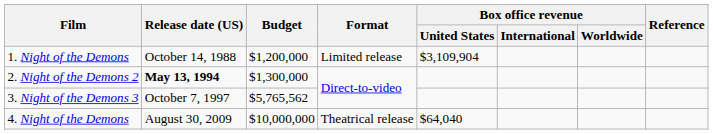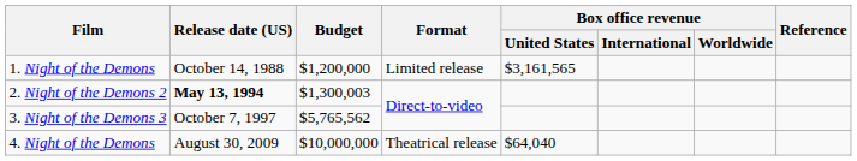 <table class="wikitable">
 <tr>
 <th rowspan="2">Film</th>
 <th rowspan="2">Release date (US)</th>
 <th rowspan="2">Budget</th>
 <th rowspan="2">Format</th>
 <th colspan="3">Box office revenue</th>
 <th rowspan="2">Reference</th>
 </tr>
 <tr>
 <th>United States</th>
 <th>International</th>
 <th>Worldwide</th>
 </tr>
 <tr>
 <td>1. <em><a href='#'>Night of the Demons</a></em></td>
 <td>October 14, 1988</td>
 <td>$1,200,000</td>
 <td>Limited release</td>
-<td>$3,109,904</td>
+<td>$3,161,565</td>
 <td></td>
 <td></td>
 <td style="text-align:center;"></td>
 </tr>
 <tr>
 <td>2. <em><a href='#'>Night of the Demons 2</a></em></td>
 <td><strong>May 13, 1994</strong></td>
-<td>$1,300,000</td>
+<td>$1,300,003</td>
 <td rowspan="2"><a href='#'>Direct-to-video</a></td>
 <td></td>
 <td></td>
 <td></td>
 <td></td>
 </tr>
 <tr>
 <td>3. <em><a href='#'>Night of the Demons 3</a></em></td>
 <td>October 7, 1997</td>
 <td>$5,765,562</td>
 <td></td>
 <td></td>
 <td></td>
 <td></td>
 </tr>
 <tr>
 <td>4. <em><a href='#'>Night of the Demons</a></em></td>
 <td>August 30, 2009</td>
 <td>$10,000,000</td>
 <td>Theatrical release</td>
 <td>$64,040</td>
 <td></td>
 <td></td>
 <td style="text-align:center;"></td>
 </tr>
 </table>
